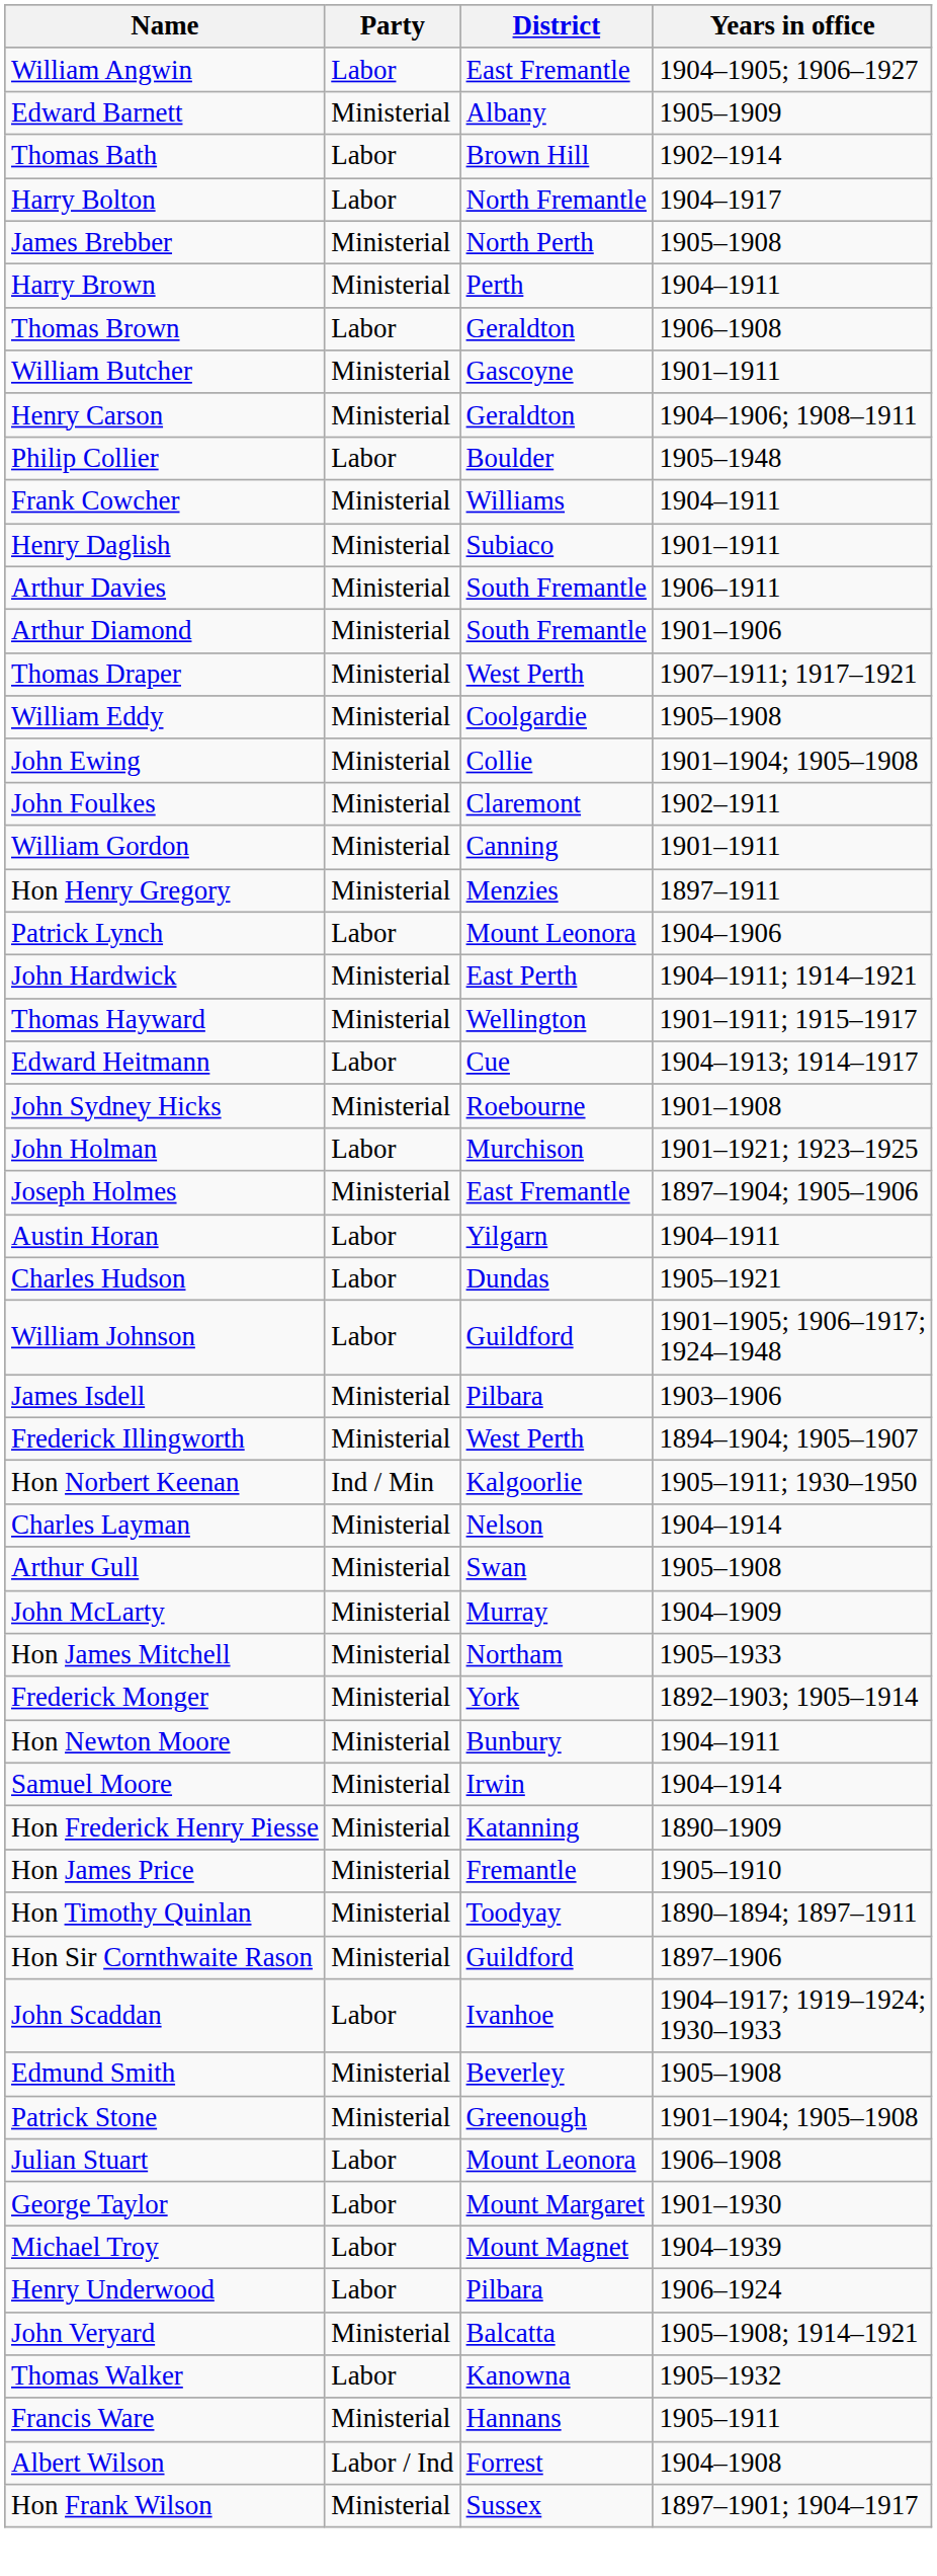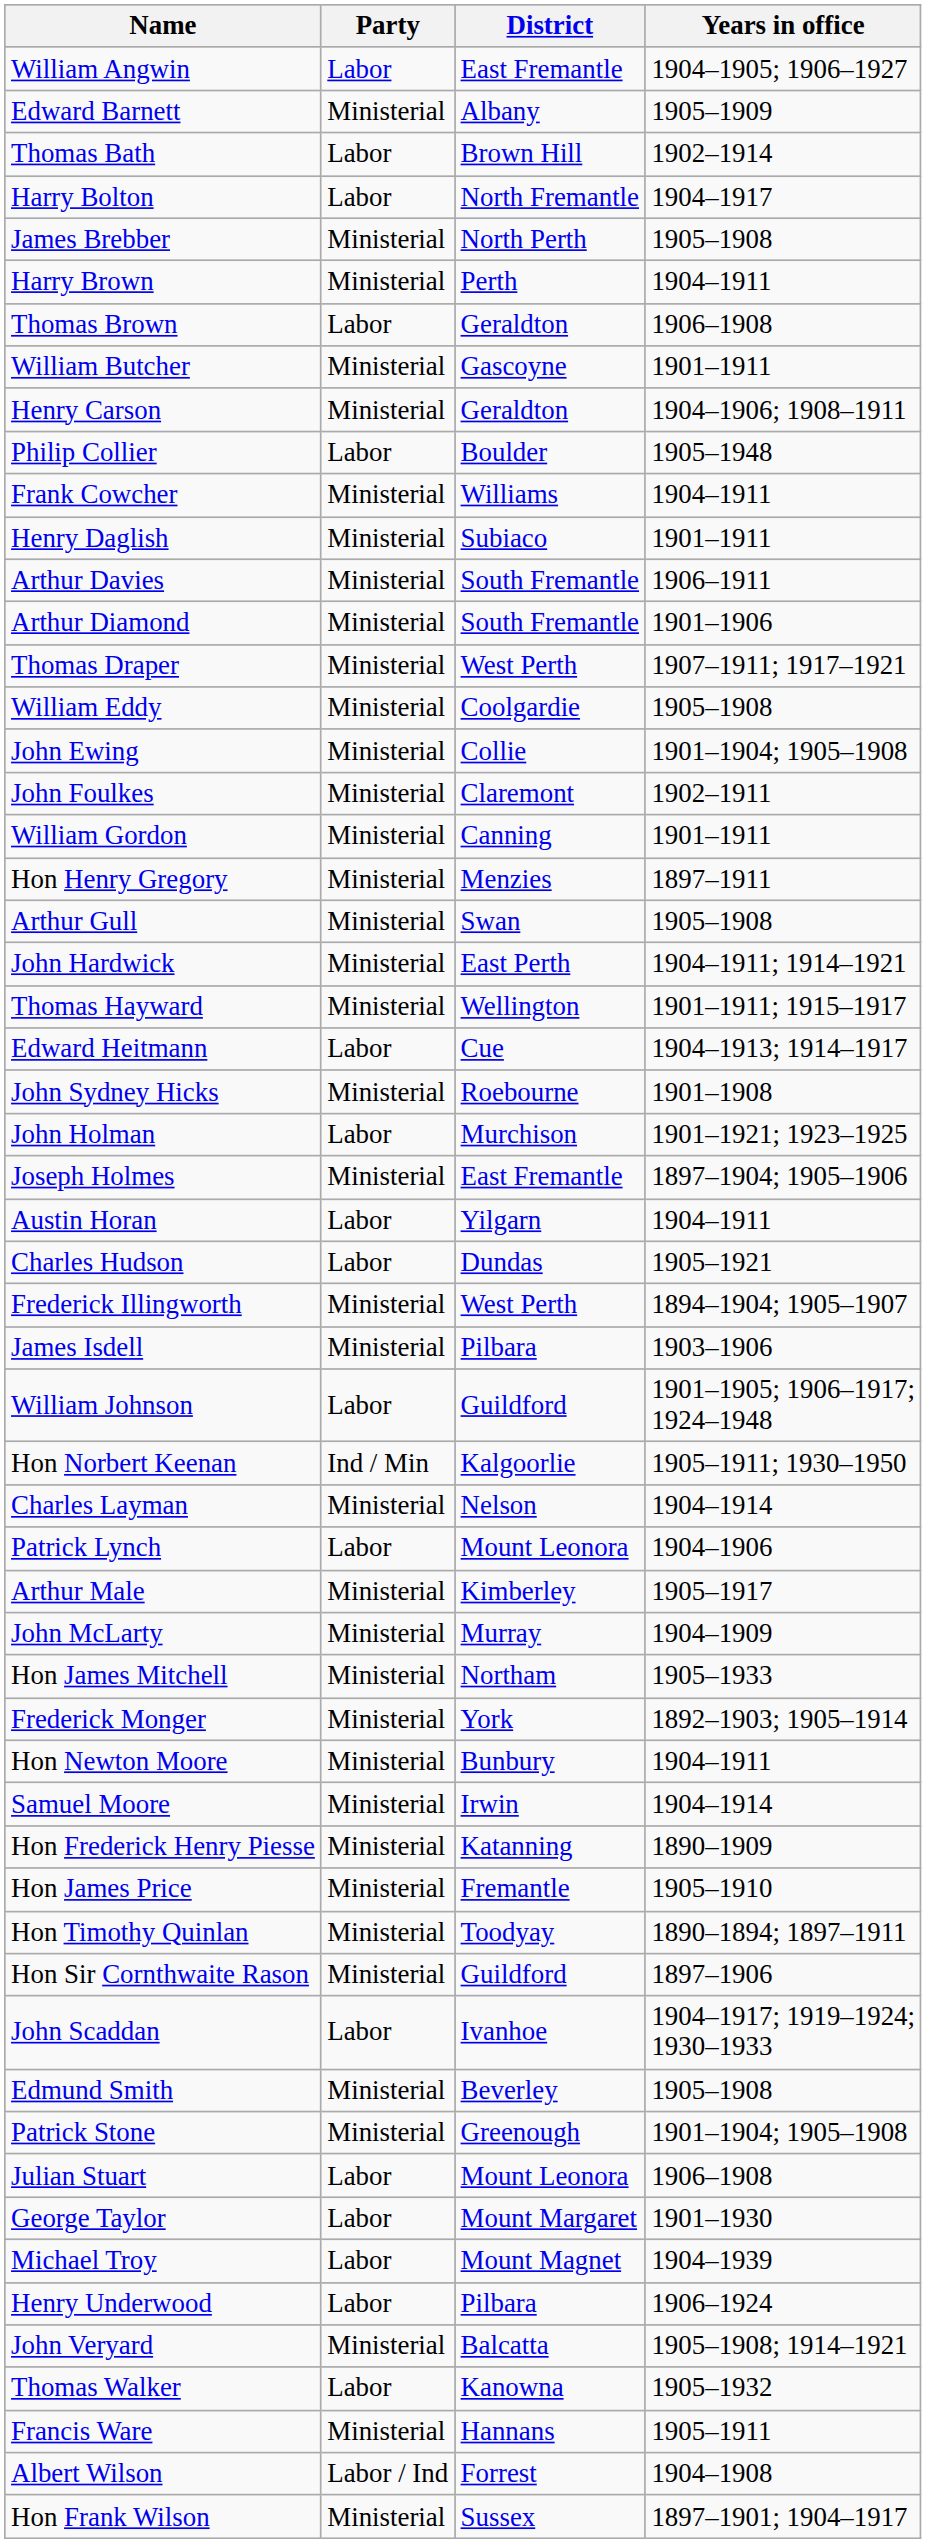 <table class="wikitable sortable">
 <tr>
 <th><strong>Name</strong></th>
 <th><strong>Party</strong></th>
 <th><strong><a href='#'>District</a></strong></th>
 <th><strong>Years in office</strong></th>
 </tr>
 <tr>
 <td><a href='#'>William Angwin</a></td>
 <td><a href='#'>Labor</a></td>
 <td><a href='#'>East Fremantle</a></td>
 <td>1904–1905; 1906–1927</td>
 </tr>
 <tr>
 <td><a href='#'>Edward Barnett</a></td>
 <td>Ministerial</td>
 <td><a href='#'>Albany</a></td>
 <td>1905–1909</td>
 </tr>
 <tr>
 <td><a href='#'>Thomas Bath</a></td>
 <td>Labor</td>
 <td><a href='#'>Brown Hill</a></td>
 <td>1902–1914</td>
 </tr>
 <tr>
 <td><a href='#'>Harry Bolton</a></td>
 <td>Labor</td>
 <td><a href='#'>North Fremantle</a></td>
 <td>1904–1917</td>
 </tr>
 <tr>
 <td><a href='#'>James Brebber</a></td>
 <td>Ministerial</td>
 <td><a href='#'>North Perth</a></td>
 <td>1905–1908</td>
 </tr>
 <tr>
 <td><a href='#'>Harry Brown</a></td>
 <td>Ministerial</td>
 <td><a href='#'>Perth</a></td>
 <td>1904–1911</td>
 </tr>
 <tr>
 <td><a href='#'>Thomas Brown</a></td>
 <td>Labor</td>
 <td><a href='#'>Geraldton</a></td>
 <td>1906–1908</td>
 </tr>
 <tr>
 <td><a href='#'>William Butcher</a></td>
 <td>Ministerial</td>
 <td><a href='#'>Gascoyne</a></td>
 <td>1901–1911</td>
 </tr>
 <tr>
 <td><a href='#'>Henry Carson</a></td>
 <td>Ministerial</td>
 <td><a href='#'>Geraldton</a></td>
 <td>1904–1906; 1908–1911</td>
 </tr>
 <tr>
 <td><a href='#'>Philip Collier</a></td>
 <td>Labor</td>
 <td><a href='#'>Boulder</a></td>
 <td>1905–1948</td>
 </tr>
 <tr>
 <td><a href='#'>Frank Cowcher</a></td>
 <td>Ministerial</td>
 <td><a href='#'>Williams</a></td>
 <td>1904–1911</td>
 </tr>
 <tr>
 <td><a href='#'>Henry Daglish</a></td>
 <td>Ministerial</td>
 <td><a href='#'>Subiaco</a></td>
 <td>1901–1911</td>
 </tr>
 <tr>
 <td><a href='#'>Arthur Davies</a></td>
 <td>Ministerial</td>
 <td><a href='#'>South Fremantle</a></td>
 <td>1906–1911</td>
 </tr>
 <tr>
 <td><a href='#'>Arthur Diamond</a></td>
 <td>Ministerial</td>
 <td><a href='#'>South Fremantle</a></td>
 <td>1901–1906</td>
 </tr>
 <tr>
 <td><a href='#'>Thomas Draper</a></td>
 <td>Ministerial</td>
 <td><a href='#'>West Perth</a></td>
 <td>1907–1911; 1917–1921</td>
 </tr>
 <tr>
 <td><a href='#'>William Eddy</a></td>
 <td>Ministerial</td>
 <td><a href='#'>Coolgardie</a></td>
 <td>1905–1908</td>
 </tr>
 <tr>
 <td><a href='#'>John Ewing</a></td>
 <td>Ministerial</td>
 <td><a href='#'>Collie</a></td>
 <td>1901–1904; 1905–1908</td>
 </tr>
 <tr>
 <td><a href='#'>John Foulkes</a></td>
 <td>Ministerial</td>
 <td><a href='#'>Claremont</a></td>
 <td>1902–1911</td>
 </tr>
 <tr>
 <td><a href='#'>William Gordon</a></td>
 <td>Ministerial</td>
 <td><a href='#'>Canning</a></td>
 <td>1901–1911</td>
 </tr>
 <tr>
 <td>Hon <a href='#'>Henry Gregory</a></td>
 <td>Ministerial</td>
 <td><a href='#'>Menzies</a></td>
 <td>1897–1911</td>
 </tr>
 <tr>
-<td><a href='#'>Patrick Lynch</a></td>
-<td>Labor</td>
-<td><a href='#'>Mount Leonora</a></td>
-<td>1904–1906</td>
+<td><a href='#'>Arthur Gull</a></td>
+<td>Ministerial</td>
+<td><a href='#'>Swan</a></td>
+<td>1905–1908</td>
 </tr>
 <tr>
 <td><a href='#'>John Hardwick</a></td>
 <td>Ministerial</td>
 <td><a href='#'>East Perth</a></td>
 <td>1904–1911; 1914–1921</td>
 </tr>
 <tr>
 <td><a href='#'>Thomas Hayward</a></td>
 <td>Ministerial</td>
 <td><a href='#'>Wellington</a></td>
 <td>1901–1911; 1915–1917</td>
 </tr>
 <tr>
 <td><a href='#'>Edward Heitmann</a></td>
 <td>Labor</td>
 <td><a href='#'>Cue</a></td>
 <td>1904–1913; 1914–1917</td>
 </tr>
 <tr>
 <td><a href='#'>John Sydney Hicks</a></td>
 <td>Ministerial</td>
 <td><a href='#'>Roebourne</a></td>
 <td>1901–1908</td>
 </tr>
 <tr>
 <td><a href='#'>John Holman</a></td>
 <td>Labor</td>
 <td><a href='#'>Murchison</a></td>
 <td>1901–1921; 1923–1925</td>
 </tr>
 <tr>
 <td><a href='#'>Joseph Holmes</a></td>
 <td>Ministerial</td>
 <td><a href='#'>East Fremantle</a></td>
 <td>1897–1904; 1905–1906</td>
 </tr>
 <tr>
 <td><a href='#'>Austin Horan</a></td>
 <td>Labor</td>
 <td><a href='#'>Yilgarn</a></td>
 <td>1904–1911</td>
 </tr>
 <tr>
 <td><a href='#'>Charles Hudson</a></td>
 <td>Labor</td>
 <td><a href='#'>Dundas</a></td>
 <td>1905–1921</td>
 </tr>
 <tr>
-<td><a href='#'>William Johnson</a></td>
-<td>Labor</td>
-<td><a href='#'>Guildford</a></td>
-<td>1901–1905; 1906–1917;<br>1924–1948</td>
+<td><a href='#'>Frederick Illingworth</a></td>
+<td>Ministerial</td>
+<td><a href='#'>West Perth</a></td>
+<td>1894–1904; 1905–1907</td>
 </tr>
 <tr>
 <td><a href='#'>James Isdell</a></td>
 <td>Ministerial</td>
 <td><a href='#'>Pilbara</a></td>
 <td>1903–1906</td>
 </tr>
 <tr>
-<td><a href='#'>Frederick Illingworth</a></td>
-<td>Ministerial</td>
-<td><a href='#'>West Perth</a></td>
-<td>1894–1904; 1905–1907</td>
+<td><a href='#'>William Johnson</a></td>
+<td>Labor</td>
+<td><a href='#'>Guildford</a></td>
+<td>1901–1905; 1906–1917;<br>1924–1948</td>
 </tr>
 <tr>
 <td>Hon <a href='#'>Norbert Keenan</a></td>
 <td>Ind / Min</td>
 <td><a href='#'>Kalgoorlie</a></td>
 <td>1905–1911; 1930–1950</td>
 </tr>
 <tr>
 <td><a href='#'>Charles Layman</a></td>
 <td>Ministerial</td>
 <td><a href='#'>Nelson</a></td>
 <td>1904–1914</td>
 </tr>
 <tr>
-<td><a href='#'>Arthur Gull</a></td>
+<td><a href='#'>Patrick Lynch</a></td>
+<td>Labor</td>
+<td><a href='#'>Mount Leonora</a></td>
+<td>1904–1906</td>
+</tr>
+<tr>
+<td><a href='#'>Arthur Male</a></td>
 <td>Ministerial</td>
-<td><a href='#'>Swan</a></td>
-<td>1905–1908</td>
+<td><a href='#'>Kimberley</a></td>
+<td>1905–1917</td>
 </tr>
 <tr>
 <td><a href='#'>John McLarty</a></td>
 <td>Ministerial</td>
 <td><a href='#'>Murray</a></td>
 <td>1904–1909</td>
 </tr>
 <tr>
 <td>Hon <a href='#'>James Mitchell</a></td>
 <td>Ministerial</td>
 <td><a href='#'>Northam</a></td>
 <td>1905–1933</td>
 </tr>
 <tr>
 <td><a href='#'>Frederick Monger</a></td>
 <td>Ministerial</td>
 <td><a href='#'>York</a></td>
 <td>1892–1903; 1905–1914</td>
 </tr>
 <tr>
 <td>Hon <a href='#'>Newton Moore</a></td>
 <td>Ministerial</td>
 <td><a href='#'>Bunbury</a></td>
 <td>1904–1911</td>
 </tr>
 <tr>
 <td><a href='#'>Samuel Moore</a></td>
 <td>Ministerial</td>
 <td><a href='#'>Irwin</a></td>
 <td>1904–1914</td>
 </tr>
 <tr>
 <td>Hon <a href='#'>Frederick Henry Piesse</a></td>
 <td>Ministerial</td>
 <td><a href='#'>Katanning</a></td>
 <td>1890–1909</td>
 </tr>
 <tr>
 <td>Hon <a href='#'>James Price</a></td>
 <td>Ministerial</td>
 <td><a href='#'>Fremantle</a></td>
 <td>1905–1910</td>
 </tr>
 <tr>
 <td>Hon <a href='#'>Timothy Quinlan</a></td>
 <td>Ministerial</td>
 <td><a href='#'>Toodyay</a></td>
 <td>1890–1894; 1897–1911</td>
 </tr>
 <tr>
 <td>Hon Sir <a href='#'>Cornthwaite Rason</a></td>
 <td>Ministerial</td>
 <td><a href='#'>Guildford</a></td>
 <td>1897–1906</td>
 </tr>
 <tr>
 <td><a href='#'>John Scaddan</a></td>
 <td>Labor</td>
 <td><a href='#'>Ivanhoe</a></td>
 <td>1904–1917; 1919–1924;<br>1930–1933</td>
 </tr>
 <tr>
 <td><a href='#'>Edmund Smith</a></td>
 <td>Ministerial</td>
 <td><a href='#'>Beverley</a></td>
 <td>1905–1908</td>
 </tr>
 <tr>
 <td><a href='#'>Patrick Stone</a></td>
 <td>Ministerial</td>
 <td><a href='#'>Greenough</a></td>
 <td>1901–1904; 1905–1908</td>
 </tr>
 <tr>
 <td><a href='#'>Julian Stuart</a></td>
 <td>Labor</td>
 <td><a href='#'>Mount Leonora</a></td>
 <td>1906–1908</td>
 </tr>
 <tr>
 <td><a href='#'>George Taylor</a></td>
 <td>Labor</td>
 <td><a href='#'>Mount Margaret</a></td>
 <td>1901–1930</td>
 </tr>
 <tr>
 <td><a href='#'>Michael Troy</a></td>
 <td>Labor</td>
 <td><a href='#'>Mount Magnet</a></td>
 <td>1904–1939</td>
 </tr>
 <tr>
 <td><a href='#'>Henry Underwood</a></td>
 <td>Labor</td>
 <td><a href='#'>Pilbara</a></td>
 <td>1906–1924</td>
 </tr>
 <tr>
 <td><a href='#'>John Veryard</a></td>
 <td>Ministerial</td>
 <td><a href='#'>Balcatta</a></td>
 <td>1905–1908; 1914–1921</td>
 </tr>
 <tr>
 <td><a href='#'>Thomas Walker</a></td>
 <td>Labor</td>
 <td><a href='#'>Kanowna</a></td>
 <td>1905–1932</td>
 </tr>
 <tr>
 <td><a href='#'>Francis Ware</a></td>
 <td>Ministerial</td>
 <td><a href='#'>Hannans</a></td>
 <td>1905–1911</td>
 </tr>
 <tr>
 <td><a href='#'>Albert Wilson</a></td>
 <td>Labor / Ind</td>
 <td><a href='#'>Forrest</a></td>
 <td>1904–1908</td>
 </tr>
 <tr>
 <td>Hon <a href='#'>Frank Wilson</a></td>
 <td>Ministerial</td>
 <td><a href='#'>Sussex</a></td>
 <td>1897–1901; 1904–1917</td>
 </tr>
 </table>
